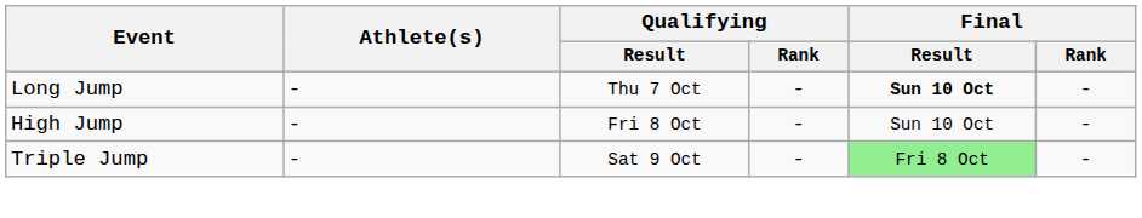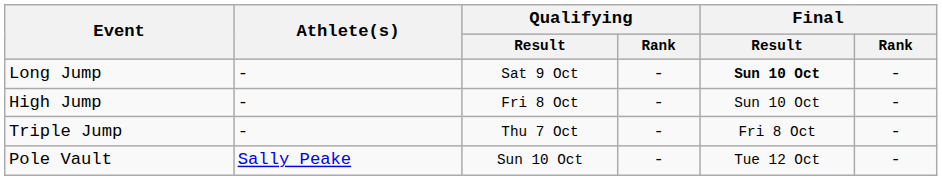 <table class=wikitable style="font-size:90%">
 <tr>
 <th rowspan="2" width=150>Event</th>
 <th rowspan="2" width=150>Athlete(s)</th>
 <th colspan="2" width=150>Qualifying</th>
 <th colspan="2" width=150>Final</th>
 </tr>
 <tr>
 <th style="line-height:1em" width=100><small>Result</small></th>
 <th style="line-height:1em" width=50><small>Rank</small></th>
 <th style="line-height:1em" width=100><small>Result</small></th>
 <th style="line-height:1em" width=50><small>Rank</small></th>
 </tr>
 <tr>
 <td>Long Jump</td>
 <td>-</td>
-<td align="center"><small>Thu 7 Oct</small></td>
+<td align="center"><small>Sat 9 Oct</small></td>
 <td align="center">-</td>
 <td align="center"><strong><small>Sun 10 Oct</small></strong></td>
 <td align="center">-</td>
 </tr>
 <tr>
 <td>High Jump</td>
 <td>-</td>
 <td align="center"><small>Fri 8 Oct</small></td>
 <td align="center">-</td>
 <td align="center"><small>Sun 10 Oct</small></td>
 <td align="center">-</td>
 </tr>
 <tr>
 <td>Triple Jump</td>
 <td>-</td>
-<td align="center"><small>Sat 9 Oct</small></td>
+<td align="center"><small>Thu 7 Oct</small></td>
 <td align="center">-</td>
-<td align="center" style="background: lightgreen;"><small>Fri 8 Oct</small></td>
+<td align="center"><small>Fri 8 Oct</small></td>
+<td align="center">-</td>
+</tr>
+<tr>
+<td>Pole Vault</td>
+<td><a href='#'>Sally Peake</a></td>
+<td align="center"><small>Sun 10 Oct</small></td>
+<td align="center">-</td>
+<td align="center"><small>Tue 12 Oct</small></td>
 <td align="center">-</td>
 </tr>
 </table>
